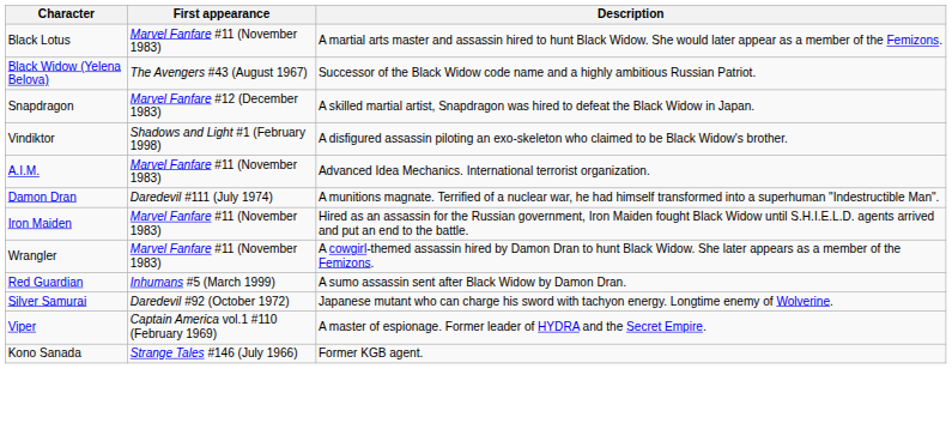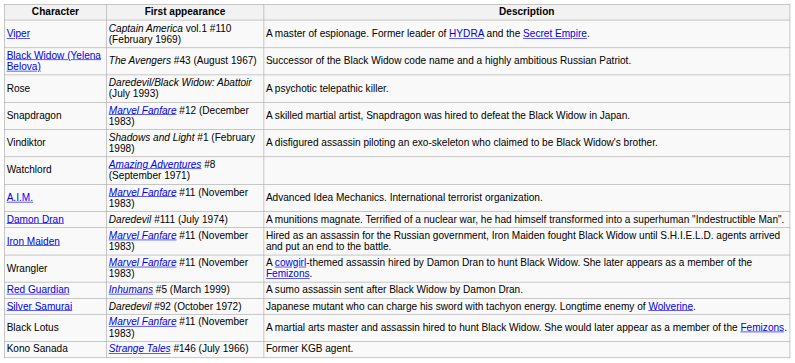 <table class="wikitable">
 <tr>
 <th width="13%">Character</th>
 <th width="20%">First appearance</th>
 <th width="67%">Description</th>
 </tr>
 <tr>
-<td>Black Lotus</td>
-<td><em><a href='#'>Marvel Fanfare</a></em> #11 (November 1983)</td>
-<td>A martial arts master and assassin hired to hunt Black Widow. She would later appear as a member of the <a href='#'>Femizons</a>.</td>
+<td><a href='#'>Viper</a></td>
+<td><em>Captain America</em> vol.1 #110 (February 1969)</td>
+<td>A master of espionage. Former leader of <a href='#'>HYDRA</a> and the <a href='#'>Secret Empire</a>.</td>
 </tr>
 <tr>
 <td><a href='#'>Black Widow (Yelena Belova)</a></td>
 <td><em>The Avengers</em> #43 (August 1967)</td>
 <td>Successor of the Black Widow code name and a highly ambitious Russian Patriot.</td>
+</tr>
+<tr>
+<td>Rose</td>
+<td><em>Daredevil/Black Widow: Abattoir</em> (July 1993)</td>
+<td>A psychotic telepathic killer.</td>
 </tr>
 <tr>
 <td>Snapdragon</td>
 <td><em><a href='#'>Marvel Fanfare</a></em> #12 (December 1983)</td>
 <td>A skilled martial artist, Snapdragon was hired to defeat the Black Widow in Japan.</td>
 </tr>
 <tr>
 <td>Vindiktor</td>
 <td><em>Shadows and Light</em> #1 (February 1998)</td>
 <td>A disfigured assassin piloting an exo-skeleton who claimed to be Black Widow's brother.</td>
+</tr>
+<tr>
+<td>Watchlord</td>
+<td><em><a href='#'>Amazing Adventures</a></em> #8 (September 1971)</td>
+<td></td>
 </tr>
 <tr>
 <td><a href='#'>A.I.M.</a></td>
 <td><em><a href='#'>Marvel Fanfare</a></em> #11 (November 1983)</td>
 <td>Advanced Idea Mechanics. International terrorist organization.</td>
 </tr>
 <tr>
 <td><a href='#'>Damon Dran</a></td>
 <td><em>Daredevil</em> #111 (July 1974)</td>
 <td>A munitions magnate. Terrified of a nuclear war, he had himself transformed into a superhuman "Indestructible Man".</td>
 </tr>
 <tr>
 <td><a href='#'>Iron Maiden</a></td>
 <td><em><a href='#'>Marvel Fanfare</a></em> #11 (November 1983)</td>
 <td>Hired as an assassin for the Russian government, Iron Maiden fought Black Widow until S.H.I.E.L.D. agents arrived and put an end to the battle.</td>
 </tr>
 <tr>
 <td>Wrangler</td>
 <td><em><a href='#'>Marvel Fanfare</a></em> #11 (November 1983)</td>
 <td>A <a href='#'>cowgirl</a>-themed assassin hired by Damon Dran to hunt Black Widow. She later appears as a member of the <a href='#'>Femizons</a>.</td>
 </tr>
 <tr>
 <td><a href='#'>Red Guardian</a></td>
 <td><em><a href='#'>Inhumans</a></em> #5 (March 1999)</td>
 <td>A sumo assassin sent after Black Widow by Damon Dran.</td>
 </tr>
 <tr>
 <td><a href='#'>Silver Samurai</a></td>
 <td><em>Daredevil</em> #92 (October 1972)</td>
 <td>Japanese mutant who can charge his sword with tachyon energy. Longtime enemy of <a href='#'>Wolverine</a>.</td>
 </tr>
 <tr>
-<td><a href='#'>Viper</a></td>
-<td><em>Captain America</em> vol.1 #110 (February 1969)</td>
-<td>A master of espionage. Former leader of <a href='#'>HYDRA</a> and the <a href='#'>Secret Empire</a>.</td>
+<td>Black Lotus</td>
+<td><em><a href='#'>Marvel Fanfare</a></em> #11 (November 1983)</td>
+<td>A martial arts master and assassin hired to hunt Black Widow. She would later appear as a member of the <a href='#'>Femizons</a>.</td>
 </tr>
 <tr>
 <td>Kono Sanada</td>
 <td><em><a href='#'>Strange Tales</a></em> #146 (July 1966)</td>
 <td>Former KGB agent.</td>
 </tr>
 </table>
